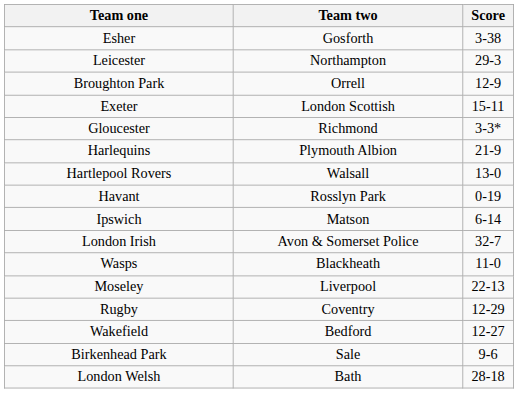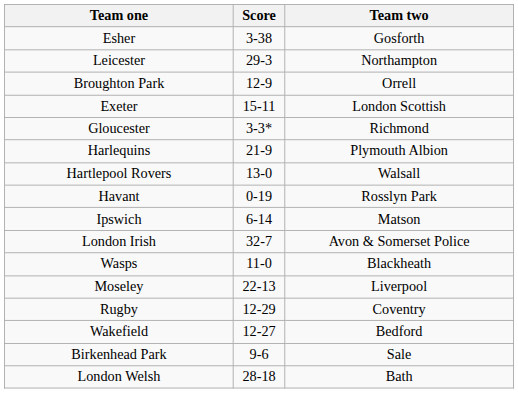 <table class="wikitable" style="text-align: center">
 <tr>
 <th width=250>Team one</th>
+<th width=50>Score</th>
 <th width=250>Team two</th>
-<th width=50>Score</th>
 </tr>
 <tr>
 <td>Esher</td>
+<td>3-38</td>
 <td>Gosforth</td>
-<td>3-38</td>
 </tr>
 <tr>
 <td>Leicester</td>
+<td>29-3</td>
 <td>Northampton</td>
-<td>29-3</td>
 </tr>
 <tr>
 <td>Broughton Park</td>
+<td>12-9</td>
 <td>Orrell</td>
-<td>12-9</td>
 </tr>
 <tr>
 <td>Exeter</td>
+<td>15-11</td>
 <td>London Scottish</td>
-<td>15-11</td>
 </tr>
 <tr>
 <td>Gloucester</td>
+<td>3-3*</td>
 <td>Richmond</td>
-<td>3-3*</td>
 </tr>
 <tr>
 <td>Harlequins</td>
+<td>21-9</td>
 <td>Plymouth Albion</td>
-<td>21-9</td>
 </tr>
 <tr>
 <td>Hartlepool Rovers</td>
+<td>13-0</td>
 <td>Walsall</td>
-<td>13-0</td>
 </tr>
 <tr>
 <td>Havant</td>
+<td>0-19</td>
 <td>Rosslyn Park</td>
-<td>0-19</td>
 </tr>
 <tr>
 <td>Ipswich</td>
+<td>6-14</td>
 <td>Matson</td>
-<td>6-14</td>
 </tr>
 <tr>
 <td>London Irish</td>
+<td>32-7</td>
 <td>Avon & Somerset Police</td>
-<td>32-7</td>
 </tr>
 <tr>
 <td>Wasps</td>
+<td>11-0</td>
 <td>Blackheath</td>
-<td>11-0</td>
 </tr>
 <tr>
 <td>Moseley</td>
+<td>22-13</td>
 <td>Liverpool</td>
-<td>22-13</td>
 </tr>
 <tr>
 <td>Rugby</td>
+<td>12-29</td>
 <td>Coventry</td>
-<td>12-29</td>
 </tr>
 <tr>
 <td>Wakefield</td>
+<td>12-27</td>
 <td>Bedford</td>
-<td>12-27</td>
 </tr>
 <tr>
 <td>Birkenhead Park</td>
+<td>9-6</td>
 <td>Sale</td>
-<td>9-6</td>
 </tr>
 <tr>
 <td>London Welsh</td>
+<td>28-18</td>
 <td>Bath</td>
-<td>28-18</td>
 </tr>
 </table>
